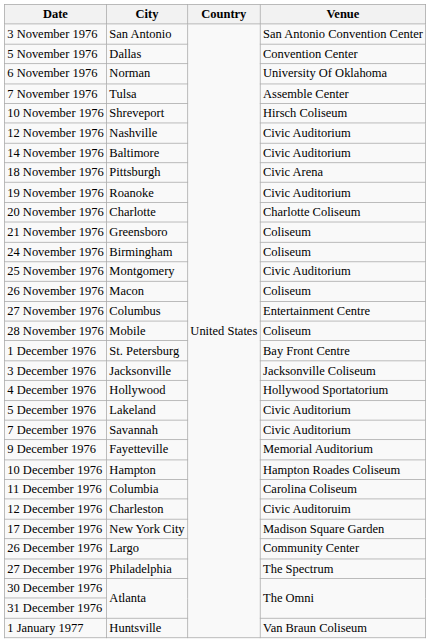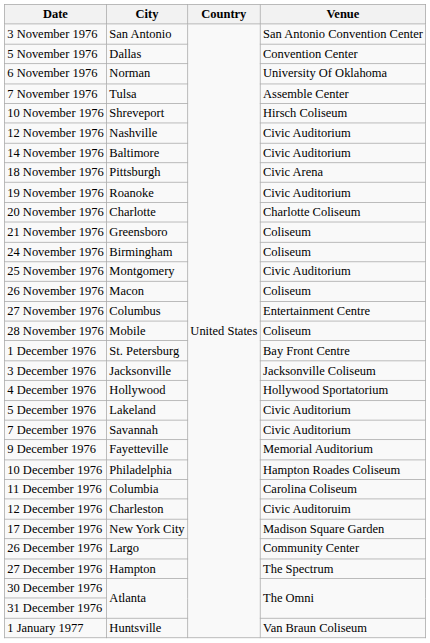 <table class="wikitable">
 <tr>
 <th>Date</th>
 <th>City</th>
 <th>Country</th>
 <th>Venue</th>
 </tr>
 <tr>
 <td>3 November 1976</td>
 <td>San Antonio</td>
 <td rowspan="31">United States</td>
 <td>San Antonio Convention Center</td>
 </tr>
 <tr>
 <td>5 November 1976</td>
 <td>Dallas</td>
 <td>Convention Center</td>
 </tr>
 <tr>
 <td>6 November 1976</td>
 <td>Norman</td>
 <td>University Of Oklahoma</td>
 </tr>
 <tr>
 <td>7 November 1976</td>
 <td>Tulsa</td>
 <td>Assemble Center</td>
 </tr>
 <tr>
 <td>10 November 1976</td>
 <td>Shreveport</td>
 <td>Hirsch Coliseum</td>
 </tr>
 <tr>
 <td>12 November 1976</td>
 <td>Nashville</td>
 <td>Civic Auditorium</td>
 </tr>
 <tr>
 <td>14 November 1976</td>
 <td>Baltimore</td>
 <td>Civic Auditorium</td>
 </tr>
 <tr>
 <td>18 November 1976</td>
 <td>Pittsburgh</td>
 <td>Civic Arena</td>
 </tr>
 <tr>
 <td>19 November 1976</td>
 <td>Roanoke</td>
 <td>Civic Auditorium</td>
 </tr>
 <tr>
 <td>20 November 1976</td>
 <td>Charlotte</td>
 <td>Charlotte Coliseum</td>
 </tr>
 <tr>
 <td>21 November 1976</td>
 <td>Greensboro</td>
 <td>Coliseum</td>
 </tr>
 <tr>
 <td>24 November 1976</td>
 <td>Birmingham</td>
 <td>Coliseum</td>
 </tr>
 <tr>
 <td>25 November 1976</td>
 <td>Montgomery</td>
 <td>Civic Auditorium</td>
 </tr>
 <tr>
 <td>26 November 1976</td>
 <td>Macon</td>
 <td>Coliseum</td>
 </tr>
 <tr>
 <td>27 November 1976</td>
 <td>Columbus</td>
 <td>Entertainment Centre</td>
 </tr>
 <tr>
 <td>28 November 1976</td>
 <td>Mobile</td>
 <td>Coliseum</td>
 </tr>
 <tr>
 <td>1 December 1976</td>
 <td>St. Petersburg</td>
 <td>Bay Front Centre</td>
 </tr>
 <tr>
 <td>3 December 1976</td>
 <td>Jacksonville</td>
 <td>Jacksonville Coliseum</td>
 </tr>
 <tr>
 <td>4 December 1976</td>
 <td>Hollywood</td>
 <td>Hollywood Sportatorium</td>
 </tr>
 <tr>
 <td>5 December 1976</td>
 <td>Lakeland</td>
 <td>Civic Auditorium</td>
 </tr>
 <tr>
 <td>7 December 1976</td>
 <td>Savannah</td>
 <td>Civic Auditorium</td>
 </tr>
 <tr>
 <td>9 December 1976</td>
 <td>Fayetteville</td>
 <td>Memorial Auditorium</td>
 </tr>
 <tr>
 <td>10 December 1976</td>
-<td>Hampton</td>
+<td>Philadelphia</td>
 <td>Hampton Roades Coliseum</td>
 </tr>
 <tr>
 <td>11 December 1976</td>
 <td>Columbia</td>
 <td>Carolina Coliseum</td>
 </tr>
 <tr>
 <td>12 December 1976</td>
 <td>Charleston</td>
 <td>Civic Auditoruim</td>
 </tr>
 <tr>
 <td>17 December 1976</td>
 <td>New York City</td>
 <td>Madison Square Garden</td>
 </tr>
 <tr>
 <td>26 December 1976</td>
 <td>Largo</td>
 <td>Community Center</td>
 </tr>
 <tr>
 <td>27 December 1976</td>
-<td>Philadelphia</td>
+<td>Hampton</td>
 <td>The Spectrum</td>
 </tr>
 <tr>
 <td>30 December 1976</td>
 <td rowspan="2">Atlanta</td>
 <td rowspan="2">The Omni</td>
 </tr>
 <tr>
 <td>31 December 1976</td>
 </tr>
 <tr>
 <td>1 January 1977</td>
 <td>Huntsville</td>
 <td>Van Braun Coliseum</td>
 </tr>
 </table>
